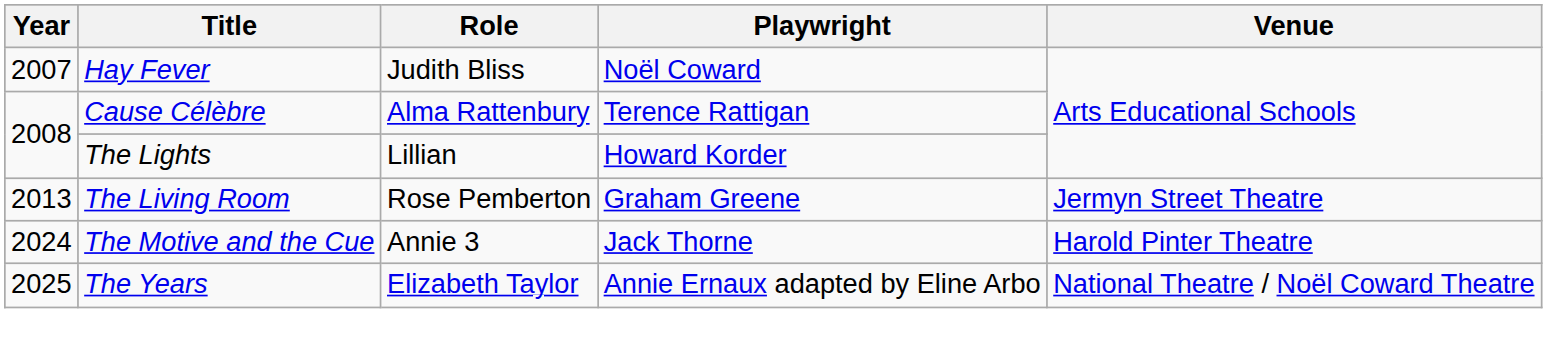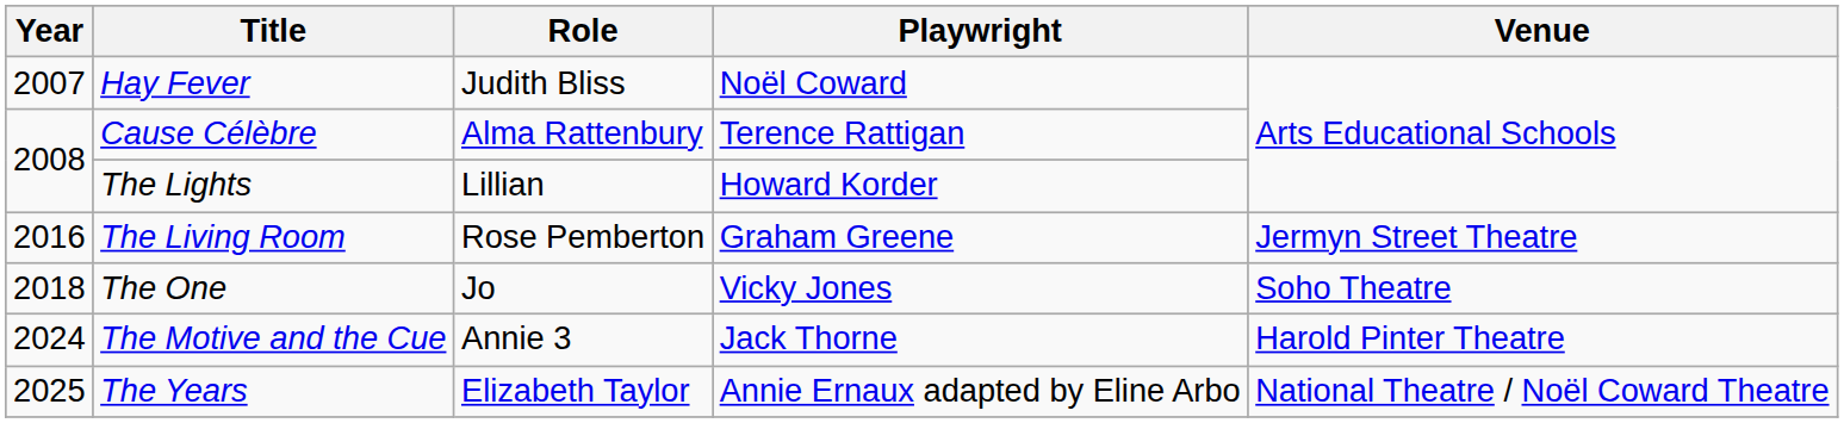 <table class="wikitable unsortable">
 <tr>
 <th>Year</th>
 <th>Title</th>
 <th>Role</th>
 <th>Playwright</th>
 <th class="unsortable">Venue</th>
 </tr>
 <tr>
 <td>2007</td>
 <td><a href='#'><em>Hay Fever</em></a></td>
 <td>Judith Bliss</td>
 <td><a href='#'>Noël Coward</a></td>
 <td rowspan="3"><a href='#'>Arts Educational Schools</a></td>
 </tr>
 <tr>
 <td rowspan="2">2008</td>
 <td><em><a href='#'>Cause Célèbre</a></em></td>
 <td><a href='#'>Alma Rattenbury</a></td>
 <td><a href='#'>Terence Rattigan</a></td>
 </tr>
 <tr>
 <td><em>The Lights</em></td>
 <td>Lillian</td>
 <td><a href='#'>Howard Korder</a></td>
 </tr>
 <tr>
-<td>2013</td>
+<td>2016</td>
 <td><em><a href='#'>The Living Room</a></em></td>
 <td>Rose Pemberton</td>
 <td><a href='#'>Graham Greene</a></td>
 <td><a href='#'>Jermyn Street Theatre</a></td>
+</tr>
+<tr>
+<td>2018</td>
+<td><em>The One</em></td>
+<td>Jo</td>
+<td><a href='#'>Vicky Jones</a></td>
+<td><a href='#'>Soho Theatre</a></td>
 </tr>
 <tr>
 <td>2024</td>
 <td><em><a href='#'>The Motive and the Cue</a></em></td>
 <td>Annie 3</td>
 <td><a href='#'>Jack Thorne</a></td>
 <td><a href='#'>Harold Pinter Theatre</a></td>
 </tr>
 <tr>
 <td>2025</td>
 <td><em><a href='#'>The Years</a></em></td>
 <td><a href='#'>Elizabeth Taylor</a></td>
 <td><a href='#'>Annie Ernaux</a> adapted by Eline Arbo</td>
 <td><a href='#'>National Theatre</a> / <a href='#'>Noël Coward Theatre</a></td>
 </tr>
 </table>
